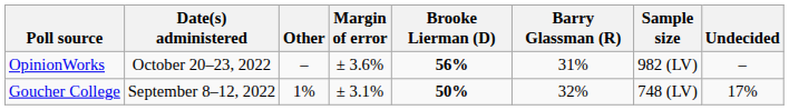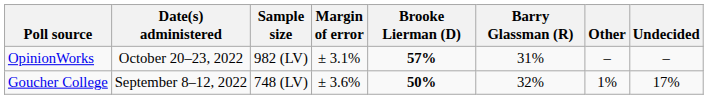 <table class="wikitable" style="font-size:90%;text-align:center;">
 <tr valign=bottom>
 <th>Poll source</th>
 <th>Date(s)<br>administered</th>
-<th>Other</th>
+<th>Sample<br>size</th>
 <th>Margin<br>of error</th>
 <th style="width:100px;">Brooke<br>Lierman (D)</th>
 <th style="width:100px;">Barry<br>Glassman (R)</th>
-<th>Sample<br>size</th>
+<th>Other</th>
 <th>Undecided</th>
 </tr>
 <tr>
 <td style="text-align:left;"><a href='#'>OpinionWorks</a></td>
 <td>October 20–23, 2022</td>
+<td>982 (LV)</td>
+<td>± 3.1%</td>
+<td><strong>57%</strong></td>
+<td>31%</td>
 <td>–</td>
-<td>± 3.6%</td>
-<td><strong>56%</strong></td>
-<td>31%</td>
-<td>982 (LV)</td>
 <td>–</td>
 </tr>
 <tr>
 <td style="text-align:left;"><a href='#'>Goucher College</a></td>
 <td>September 8–12, 2022</td>
-<td>1%</td>
-<td>± 3.1%</td>
+<td>748 (LV)</td>
+<td>± 3.6%</td>
 <td><strong>50%</strong></td>
 <td>32%</td>
-<td>748 (LV)</td>
+<td>1%</td>
 <td>17%</td>
 </tr>
 </table>
